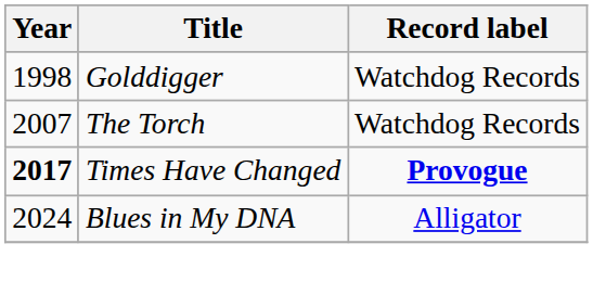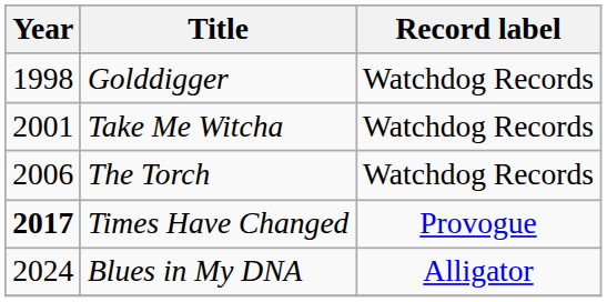 <table class="wikitable sortable">
 <tr>
 <th>Year</th>
 <th>Title</th>
 <th>Record label</th>
 </tr>
 <tr>
 <td>1998</td>
 <td><em>Golddigger</em></td>
 <td align="center">Watchdog Records</td>
 </tr>
 <tr>
-<td>2007</td>
+<td>2001</td>
+<td><em>Take Me Witcha</em></td>
+<td align="center">Watchdog Records</td>
+</tr>
+<tr>
+<td>2006</td>
 <td><em>The Torch</em></td>
 <td align="center">Watchdog Records</td>
 </tr>
 <tr>
 <td><strong>2017</strong></td>
 <td><em>Times Have Changed</em></td>
-<td align="center"><strong><a href='#'>Provogue</a></strong></td>
+<td align="center"><a href='#'>Provogue</a></td>
 </tr>
 <tr>
 <td>2024</td>
 <td><em>Blues in My DNA</em></td>
 <td align="center"><a href='#'>Alligator</a></td>
 </tr>
 <tr>
 </tr>
 </table>
